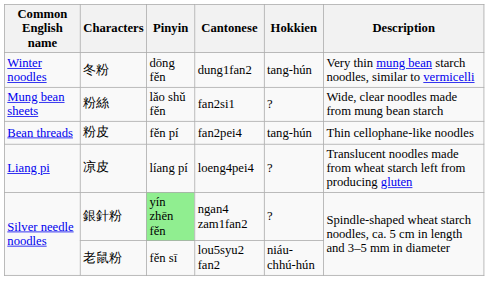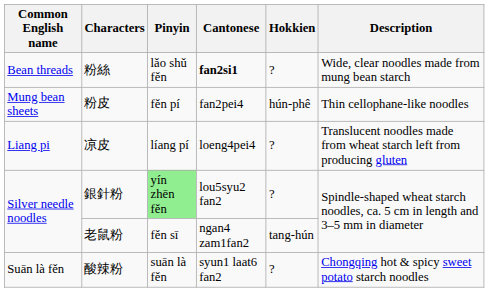 <table class="wikitable sortable">
 <tr>
 <th>Common English name</th>
 <th>Characters</th>
 <th>Pinyin</th>
 <th>Cantonese</th>
 <th>Hokkien</th>
 <th>Description</th>
 </tr>
 <tr>
-<td><a href='#'>Winter noodles</a></td>
-<td>冬粉</td>
-<td>dōng fěn</td>
-<td>dung1fan2</td>
-<td>tang-hún</td>
-<td>Very thin <a href='#'>mung bean</a> starch noodles, similar to <a href='#'>vermicelli</a></td>
-</tr>
-<tr>
-<td><a href='#'>Mung bean sheets</a></td>
+<td><a href='#'>Bean threads</a></td>
 <td>粉絲</td>
 <td>lǎo shǔ fěn</td>
-<td>fan2si1</td>
+<td><strong>fan2si1</strong></td>
 <td>?</td>
 <td>Wide, clear noodles made from mung bean starch</td>
 </tr>
 <tr>
-<td><a href='#'>Bean threads</a></td>
+<td><a href='#'>Mung bean sheets</a></td>
 <td>粉皮</td>
 <td>fěn pí</td>
 <td>fan2pei4</td>
-<td>tang-hún</td>
+<td>hún-phê</td>
 <td>Thin cellophane-like noodles</td>
 </tr>
 <tr>
 <td><a href='#'>Liang pi</a></td>
 <td>凉皮</td>
 <td>líang pí</td>
 <td>loeng4pei4</td>
 <td>?</td>
 <td>Translucent noodles made from wheat starch left from producing <a href='#'>gluten</a></td>
 </tr>
 <tr>
 <td rowspan=2><a href='#'>Silver needle noodles</a></td>
 <td>銀針粉</td>
 <td style="background: lightgreen;">yín zhēn fěn</td>
-<td>ngan4 zam1fan2</td>
+<td>lou5syu2 fan2</td>
 <td>?</td>
 <td rowspan="2">Spindle-shaped wheat starch noodles, ca. 5 cm in length and 3–5 mm in diameter</td>
 </tr>
 <tr>
 <td>老鼠粉</td>
 <td>fěn sī</td>
-<td>lou5syu2 fan2</td>
-<td>niáu-chhú-hún</td>
+<td>ngan4 zam1fan2</td>
+<td>tang-hún</td>
+</tr>
+<tr>
+<td>Suān là fěn</td>
+<td>酸辣粉</td>
+<td>suān là fěn</td>
+<td>syun1 laat6 fan2</td>
+<td>?</td>
+<td><a href='#'>Chongqing</a> hot & spicy <a href='#'>sweet potato</a> starch noodles</td>
 </tr>
 </table>
